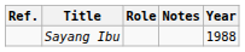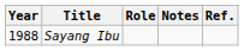 <table class="wikitable">
 <tr>
-<th>Ref.</th>
+<th>Year</th>
 <th>Title</th>
 <th>Role</th>
 <th>Notes</th>
-<th>Year</th>
+<th>Ref.</th>
 </tr>
 <tr>
-<td></td>
+<td>1988</td>
 <td><em>Sayang Ibu</em></td>
 <td></td>
 <td></td>
-<td>1988</td>
+<td></td>
 </tr>
 </table>
